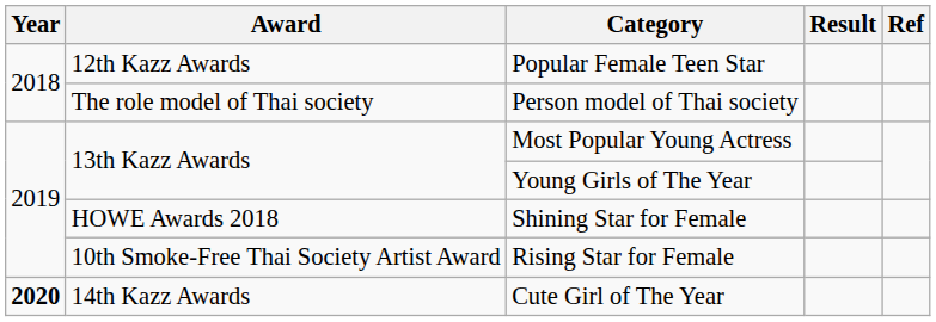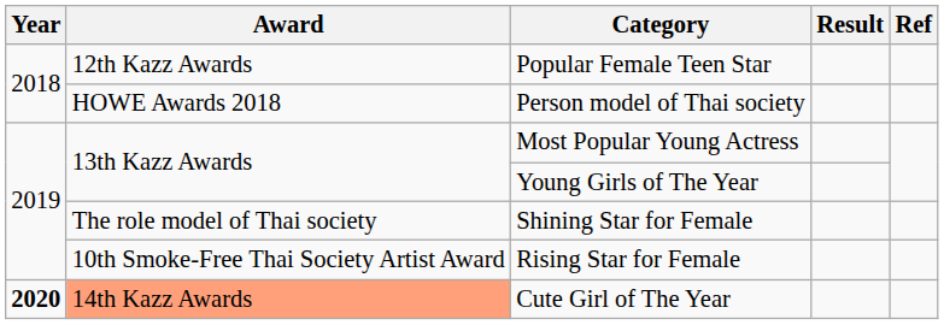 <table class="wikitable">
 <tr>
 <th>Year</th>
 <th>Award</th>
 <th>Category</th>
 <th>Result</th>
 <th>Ref</th>
 </tr>
 <tr>
 <td rowspan="2">2018</td>
 <td>12th Kazz Awards</td>
 <td>Popular Female Teen Star</td>
 <td></td>
 <td></td>
 </tr>
 <tr>
-<td>The role model of Thai society</td>
+<td>HOWE Awards 2018</td>
 <td>Person model of Thai society</td>
 <td></td>
 <td></td>
 </tr>
 <tr>
 <td rowspan="4">2019</td>
 <td rowspan="2">13th Kazz Awards</td>
 <td>Most Popular Young Actress</td>
 <td></td>
 <td rowspan="2"></td>
 </tr>
 <tr>
 <td>Young Girls of The Year</td>
 <td></td>
 </tr>
 <tr>
-<td>HOWE Awards 2018</td>
+<td>The role model of Thai society</td>
 <td>Shining Star for Female</td>
 <td></td>
 <td></td>
 </tr>
 <tr>
 <td>10th Smoke-Free Thai Society Artist Award</td>
 <td>Rising Star for Female</td>
 <td></td>
 <td></td>
 </tr>
 <tr>
 <td><strong>2020</strong></td>
-<td>14th Kazz Awards</td>
+<td style="background: lightsalmon;">14th Kazz Awards</td>
 <td>Cute Girl of The Year</td>
 <td></td>
 <td></td>
 </tr>
 </table>
